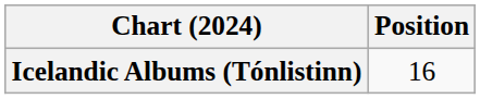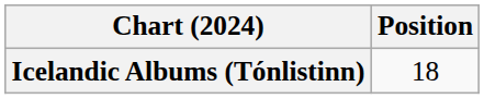 <table class="wikitable plainrowheaders" style="text-align:center">
 <tr>
 <th scope="col">Chart (2024)</th>
 <th scope="col">Position</th>
 </tr>
 <tr>
 <th scope="row">Icelandic Albums (Tónlistinn)</th>
-<td>16</td>
+<td>18</td>
 </tr>
 </table>
